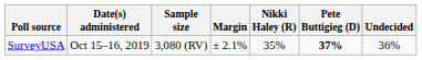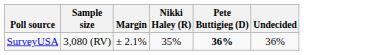 <table class="wikitable sortable" style="font-size:90%;text-align:center;">
 <tr valign=bottom style="font-size:90%;">
 <th>Poll source</th>
-<th>Date(s)<br>administered</th>
 <th>Sample<br>size</th>
 <th>Margin<br></th>
 <th>Nikki<br>Haley (R)</th>
 <th>Pete<br>Buttigieg (D)</th>
 <th>Undecided</th>
 </tr>
 <tr>
 <td style="text-align:left;"><a href='#'>SurveyUSA</a></td>
-<td>Oct 15–16, 2019</td>
 <td>3,080 (RV)</td>
 <td>± 2.1%</td>
 <td>35%</td>
-<td><strong>37%</strong></td>
+<td><strong>36%</strong></td>
 <td>36%</td>
 </tr>
 </table>
